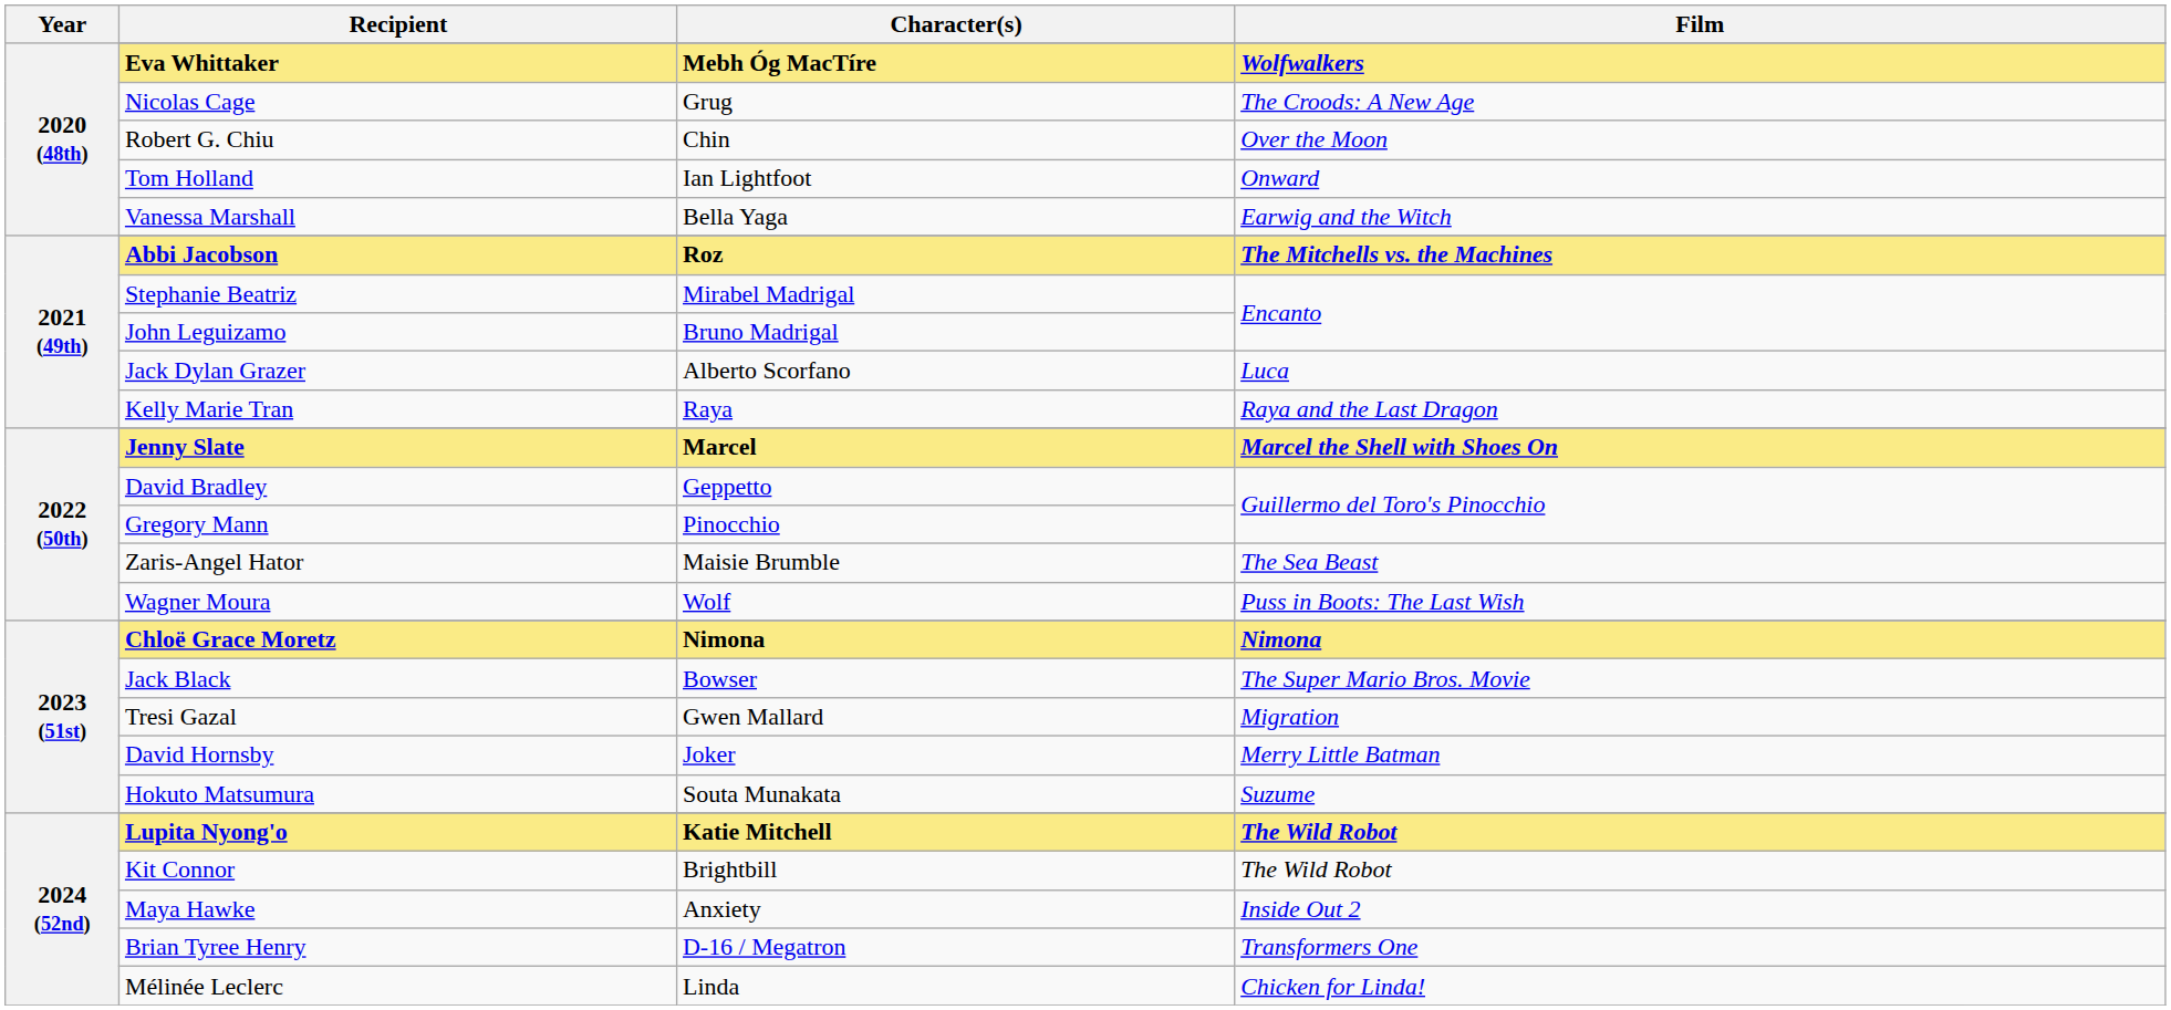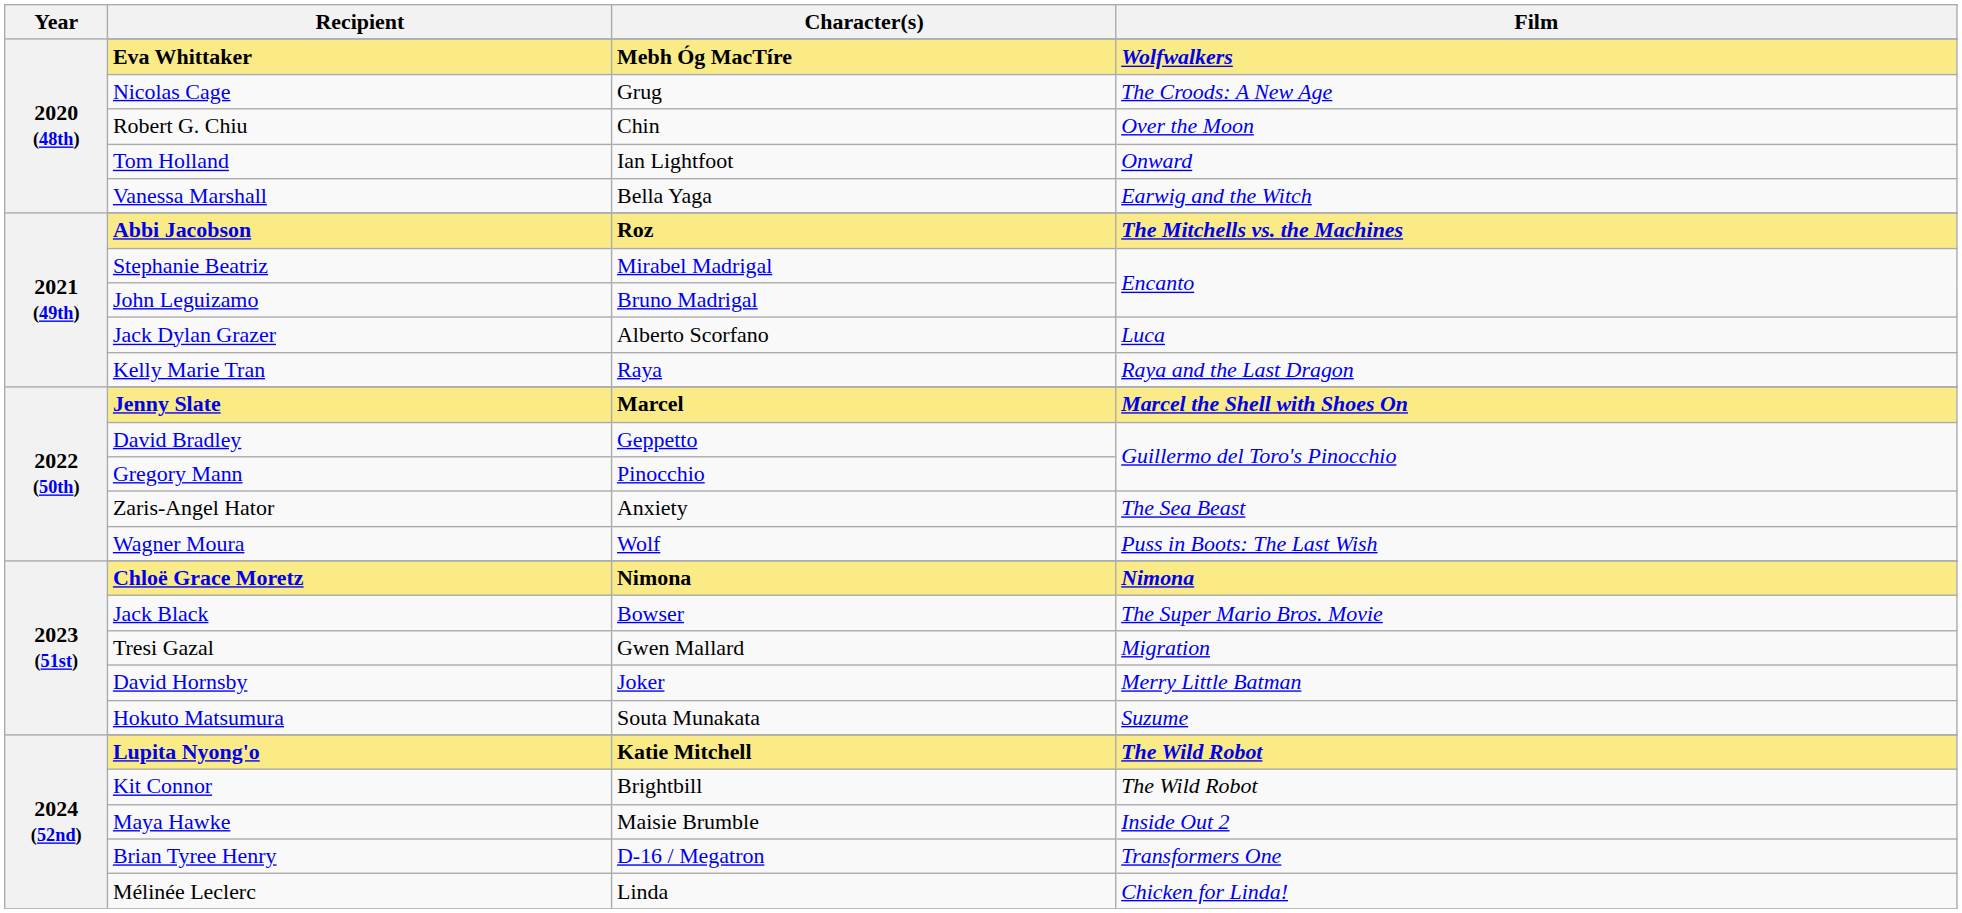 <table class="wikitable" style="width:90%;">
 <tr>
 <th style="width:3%;">Year</th>
 <th style="width:15%;">Recipient</th>
 <th style="width:15%;">Character(s)</th>
 <th style="width:25%;">Film</th>
 </tr>
 <tr>
 <th rowspan="6" style="text-align:center;">2020 <br><small>(<a href='#'>48th</a>)</small><br></th>
 </tr>
 <tr>
 <td style="background:#FAEB86;"><strong>Eva Whittaker</strong></td>
 <td style="background:#FAEB86;"><strong>Mebh Óg MacTíre</strong></td>
 <td style="background:#FAEB86;"><strong><em><a href='#'>Wolfwalkers</a></em></strong></td>
 </tr>
 <tr>
 <td><a href='#'>Nicolas Cage</a></td>
 <td>Grug</td>
 <td><em><a href='#'>The Croods: A New Age</a></em></td>
 </tr>
 <tr>
 <td>Robert G. Chiu</td>
 <td>Chin</td>
 <td><em><a href='#'>Over the Moon</a></em></td>
 </tr>
 <tr>
 <td><a href='#'>Tom Holland</a></td>
 <td>Ian Lightfoot</td>
 <td><em><a href='#'>Onward</a></em></td>
 </tr>
 <tr>
 <td><a href='#'>Vanessa Marshall</a></td>
 <td>Bella Yaga</td>
 <td><em><a href='#'>Earwig and the Witch</a></em></td>
 </tr>
 <tr>
 <th rowspan="6" style="text-align:center;">2021 <br><small>(<a href='#'>49th</a>)</small><br></th>
 </tr>
 <tr>
 <td style="background:#FAEB86;"><strong><a href='#'>Abbi Jacobson</a></strong></td>
 <td style="background:#FAEB86;"><strong>Roz</strong></td>
 <td style="background:#FAEB86;"><strong><em><a href='#'>The Mitchells vs. the Machines</a></em></strong></td>
 </tr>
 <tr>
 <td><a href='#'>Stephanie Beatriz</a></td>
 <td><a href='#'>Mirabel Madrigal</a></td>
 <td rowspan="2"><em><a href='#'>Encanto</a></em></td>
 </tr>
 <tr>
 <td><a href='#'>John Leguizamo</a></td>
 <td><a href='#'>Bruno Madrigal</a></td>
 </tr>
 <tr>
 <td><a href='#'>Jack Dylan Grazer</a></td>
 <td>Alberto Scorfano</td>
 <td><em><a href='#'>Luca</a></em></td>
 </tr>
 <tr>
 <td><a href='#'>Kelly Marie Tran</a></td>
 <td><a href='#'>Raya</a></td>
 <td><em><a href='#'>Raya and the Last Dragon</a></em></td>
 </tr>
 <tr>
 <th rowspan="6" style="text-align:center;">2022 <br><small>(<a href='#'>50th</a>)</small><br></th>
 </tr>
 <tr>
 <td style="background:#FAEB86;"><strong><a href='#'>Jenny Slate</a></strong></td>
 <td style="background:#FAEB86;"><strong>Marcel</strong></td>
 <td style="background:#FAEB86;"><em><a href='#'><strong>Marcel the Shell with Shoes On</strong></a></em></td>
 </tr>
 <tr>
 <td><a href='#'>David Bradley</a></td>
 <td><a href='#'>Geppetto</a></td>
 <td rowspan="2"><em><a href='#'>Guillermo del Toro's Pinocchio</a></em></td>
 </tr>
 <tr>
 <td><a href='#'>Gregory Mann</a></td>
 <td><a href='#'>Pinocchio</a></td>
 </tr>
 <tr>
 <td>Zaris-Angel Hator</td>
-<td>Maisie Brumble</td>
+<td>Anxiety</td>
 <td><em><a href='#'>The Sea Beast</a></em></td>
 </tr>
 <tr>
 <td><a href='#'>Wagner Moura</a></td>
 <td><a href='#'>Wolf</a></td>
 <td><em><a href='#'>Puss in Boots: The Last Wish</a></em></td>
 </tr>
 <tr>
 <th rowspan="6" style="text-align:center;">2023 <br><small>(<a href='#'>51st</a>)</small><br></th>
 </tr>
 <tr>
 <td style="background:#FAEB86;"><strong><a href='#'>Chloë Grace Moretz</a></strong></td>
 <td style="background:#FAEB86;"><strong>Nimona</strong></td>
 <td style="background:#FAEB86;"><strong><em><a href='#'>Nimona</a></em></strong></td>
 </tr>
 <tr>
 <td><a href='#'>Jack Black</a></td>
 <td><a href='#'>Bowser</a></td>
 <td><em><a href='#'>The Super Mario Bros. Movie</a></em></td>
 </tr>
 <tr>
 <td>Tresi Gazal</td>
 <td>Gwen Mallard</td>
 <td><em><a href='#'>Migration</a></em></td>
 </tr>
 <tr>
 <td><a href='#'>David Hornsby</a></td>
 <td><a href='#'>Joker</a></td>
 <td><em><a href='#'>Merry Little Batman</a></em></td>
 </tr>
 <tr>
 <td><a href='#'>Hokuto Matsumura</a></td>
 <td>Souta Munakata</td>
 <td><em><a href='#'>Suzume</a></em></td>
 </tr>
 <tr>
 <th rowspan="6" style="text-align:center;">2024 <br><small>(<a href='#'>52nd</a>)</small><br></th>
 </tr>
 <tr>
 <td style="background:#FAEB86;"><strong><a href='#'>Lupita Nyong'o</a></strong></td>
 <td style="background:#FAEB86;"><strong>Katie Mitchell</strong></td>
 <td style="background:#FAEB86;"><strong><em><a href='#'>The Wild Robot</a></em></strong></td>
 </tr>
 <tr>
 <td><a href='#'>Kit Connor</a></td>
 <td>Brightbill</td>
 <td><em>The Wild Robot</em></td>
 </tr>
 <tr>
 <td><a href='#'>Maya Hawke</a></td>
-<td>Anxiety</td>
+<td>Maisie Brumble</td>
 <td><em><a href='#'>Inside Out 2</a></em></td>
 </tr>
 <tr>
 <td><a href='#'>Brian Tyree Henry</a></td>
 <td><a href='#'>D-16 / Megatron</a></td>
 <td><em><a href='#'>Transformers One</a></em></td>
 </tr>
 <tr>
 <td>Mélinée Leclerc</td>
 <td>Linda</td>
 <td><em><a href='#'>Chicken for Linda!</a></em></td>
 </tr>
 </table>
